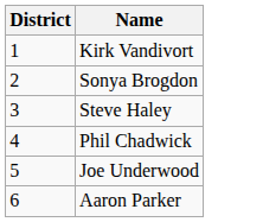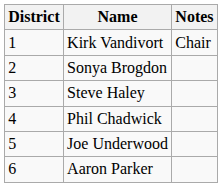 <table class="wikitable">
 <tr>
 <th>District</th>
 <th>Name</th>
+<th>Notes</th>
 </tr>
 <tr>
 <td>1</td>
 <td>Kirk Vandivort</td>
+<td>Chair</td>
 </tr>
 <tr>
 <td>2</td>
 <td>Sonya Brogdon</td>
+<td></td>
 </tr>
 <tr>
 <td>3</td>
 <td>Steve Haley</td>
+<td></td>
 </tr>
 <tr>
 <td>4</td>
 <td>Phil Chadwick</td>
+<td></td>
 </tr>
 <tr>
 <td>5</td>
 <td>Joe Underwood</td>
+<td></td>
 </tr>
 <tr>
 <td>6</td>
 <td>Aaron Parker</td>
+<td></td>
 </tr>
 </table>
